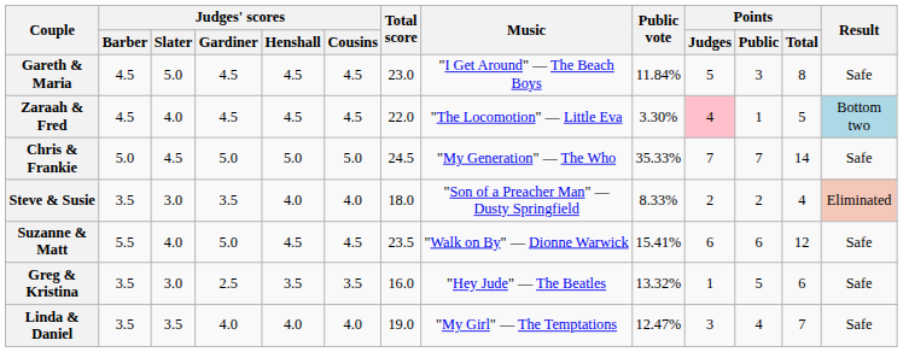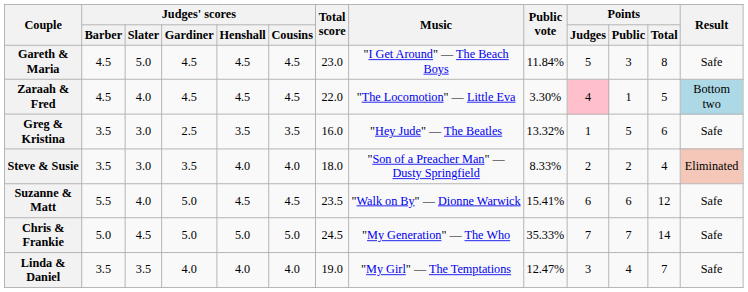 <table class="wikitable sortable" style="text-align:center; ; font-size:90%">
 <tr>
 <th scope="col" rowspan=2>Couple</th>
 <th scope="col" colspan=5 class="unsortable">Judges' scores</th>
 <th scope="col" rowspan=2>Total<br>score</th>
 <th scope="col" rowspan=2 class="unsortable">Music</th>
 <th scope="col" rowspan=2>Public<br>vote</th>
 <th scope="col" colspan=3>Points</th>
 <th scope="col" rowspan=2 class="unsortable">Result</th>
 </tr>
 <tr>
 <th class="unsortable">Barber</th>
 <th class="unsortable">Slater</th>
 <th class="unsortable">Gardiner</th>
 <th class="unsortable">Henshall</th>
 <th class="unsortable">Cousins</th>
 <th class="unsortable">Judges</th>
 <th class="unsortable">Public</th>
 <th>Total</th>
 </tr>
 <tr>
 <th scope="row">Gareth & Maria</th>
 <td>4.5</td>
 <td>5.0</td>
 <td>4.5</td>
 <td>4.5</td>
 <td>4.5</td>
 <td>23.0</td>
 <td>"<a href='#'>I Get Around</a>" — <a href='#'>The Beach Boys</a></td>
 <td>11.84%</td>
 <td>5</td>
 <td>3</td>
 <td>8</td>
 <td>Safe</td>
 </tr>
 <tr>
 <th scope="row">Zaraah & Fred</th>
 <td>4.5</td>
 <td>4.0</td>
 <td>4.5</td>
 <td>4.5</td>
 <td>4.5</td>
 <td>22.0</td>
 <td>"<a href='#'>The Locomotion</a>" — <a href='#'>Little Eva</a></td>
 <td>3.30%</td>
 <td style="background: pink;">4</td>
 <td>1</td>
 <td>5</td>
 <td bgcolor=lightblue>Bottom two</td>
 </tr>
 <tr>
-<th scope="row">Chris & Frankie</th>
-<td>5.0</td>
-<td>4.5</td>
-<td>5.0</td>
-<td>5.0</td>
-<td>5.0</td>
-<td>24.5</td>
-<td>"<a href='#'>My Generation</a>" — <a href='#'>The Who</a></td>
-<td>35.33%</td>
-<td>7</td>
-<td>7</td>
-<td>14</td>
+<th scope="row">Greg & Kristina</th>
+<td>3.5</td>
+<td>3.0</td>
+<td>2.5</td>
+<td>3.5</td>
+<td>3.5</td>
+<td>16.0</td>
+<td>"<a href='#'>Hey Jude</a>" — <a href='#'>The Beatles</a></td>
+<td>13.32%</td>
+<td>1</td>
+<td>5</td>
+<td>6</td>
 <td>Safe</td>
 </tr>
 <tr>
 <th scope="row">Steve & Susie</th>
 <td>3.5</td>
 <td>3.0</td>
 <td>3.5</td>
 <td>4.0</td>
 <td>4.0</td>
 <td>18.0</td>
 <td>"<a href='#'>Son of a Preacher Man</a>" — <a href='#'>Dusty Springfield</a></td>
 <td>8.33%</td>
 <td>2</td>
 <td>2</td>
 <td>4</td>
 <td bgcolor="f4c7b8">Eliminated</td>
 </tr>
 <tr>
 <th scope="row">Suzanne & Matt</th>
 <td>5.5</td>
 <td>4.0</td>
 <td>5.0</td>
 <td>4.5</td>
 <td>4.5</td>
 <td>23.5</td>
 <td>"<a href='#'>Walk on By</a>" — <a href='#'>Dionne Warwick</a></td>
 <td>15.41%</td>
 <td>6</td>
 <td>6</td>
 <td>12</td>
 <td>Safe</td>
 </tr>
 <tr>
-<th scope="row">Greg & Kristina</th>
-<td>3.5</td>
-<td>3.0</td>
-<td>2.5</td>
-<td>3.5</td>
-<td>3.5</td>
-<td>16.0</td>
-<td>"<a href='#'>Hey Jude</a>" — <a href='#'>The Beatles</a></td>
-<td>13.32%</td>
-<td>1</td>
-<td>5</td>
-<td>6</td>
+<th scope="row">Chris & Frankie</th>
+<td>5.0</td>
+<td>4.5</td>
+<td>5.0</td>
+<td>5.0</td>
+<td>5.0</td>
+<td>24.5</td>
+<td>"<a href='#'>My Generation</a>" — <a href='#'>The Who</a></td>
+<td>35.33%</td>
+<td>7</td>
+<td>7</td>
+<td>14</td>
 <td>Safe</td>
 </tr>
 <tr>
 <th scope="row">Linda & Daniel</th>
 <td>3.5</td>
 <td>3.5</td>
 <td>4.0</td>
 <td>4.0</td>
 <td>4.0</td>
 <td>19.0</td>
 <td>"<a href='#'>My Girl</a>" — <a href='#'>The Temptations</a></td>
 <td>12.47%</td>
 <td>3</td>
 <td>4</td>
 <td>7</td>
 <td>Safe</td>
 </tr>
 </table>
